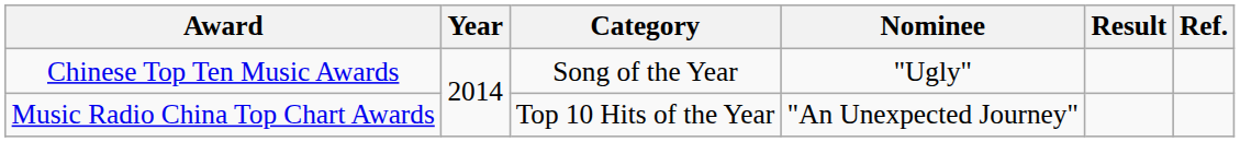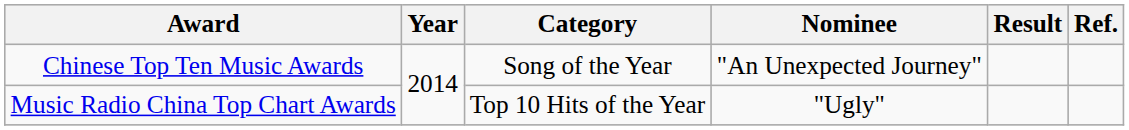 <table class="wikitable sortable plainrowheaders" style="text-align:center;">
 <tr>
 <th scope="col">Award</th>
 <th scope="col">Year</th>
 <th scope="col">Category</th>
 <th scope="col">Nominee</th>
 <th scope="col">Result</th>
 <th class="unsortable">Ref.</th>
 </tr>
 <tr>
 <td><a href='#'>Chinese Top Ten Music Awards</a></td>
 <td rowspan="2">2014</td>
 <td>Song of the Year</td>
-<td>"Ugly"</td>
+<td>"An Unexpected Journey"</td>
 <td></td>
 <td></td>
 </tr>
 <tr>
 <td><a href='#'>Music Radio China Top Chart Awards</a></td>
 <td>Top 10 Hits of the Year</td>
-<td>"An Unexpected Journey"</td>
+<td>"Ugly"</td>
 <td></td>
 <td></td>
 </tr>
 </table>
